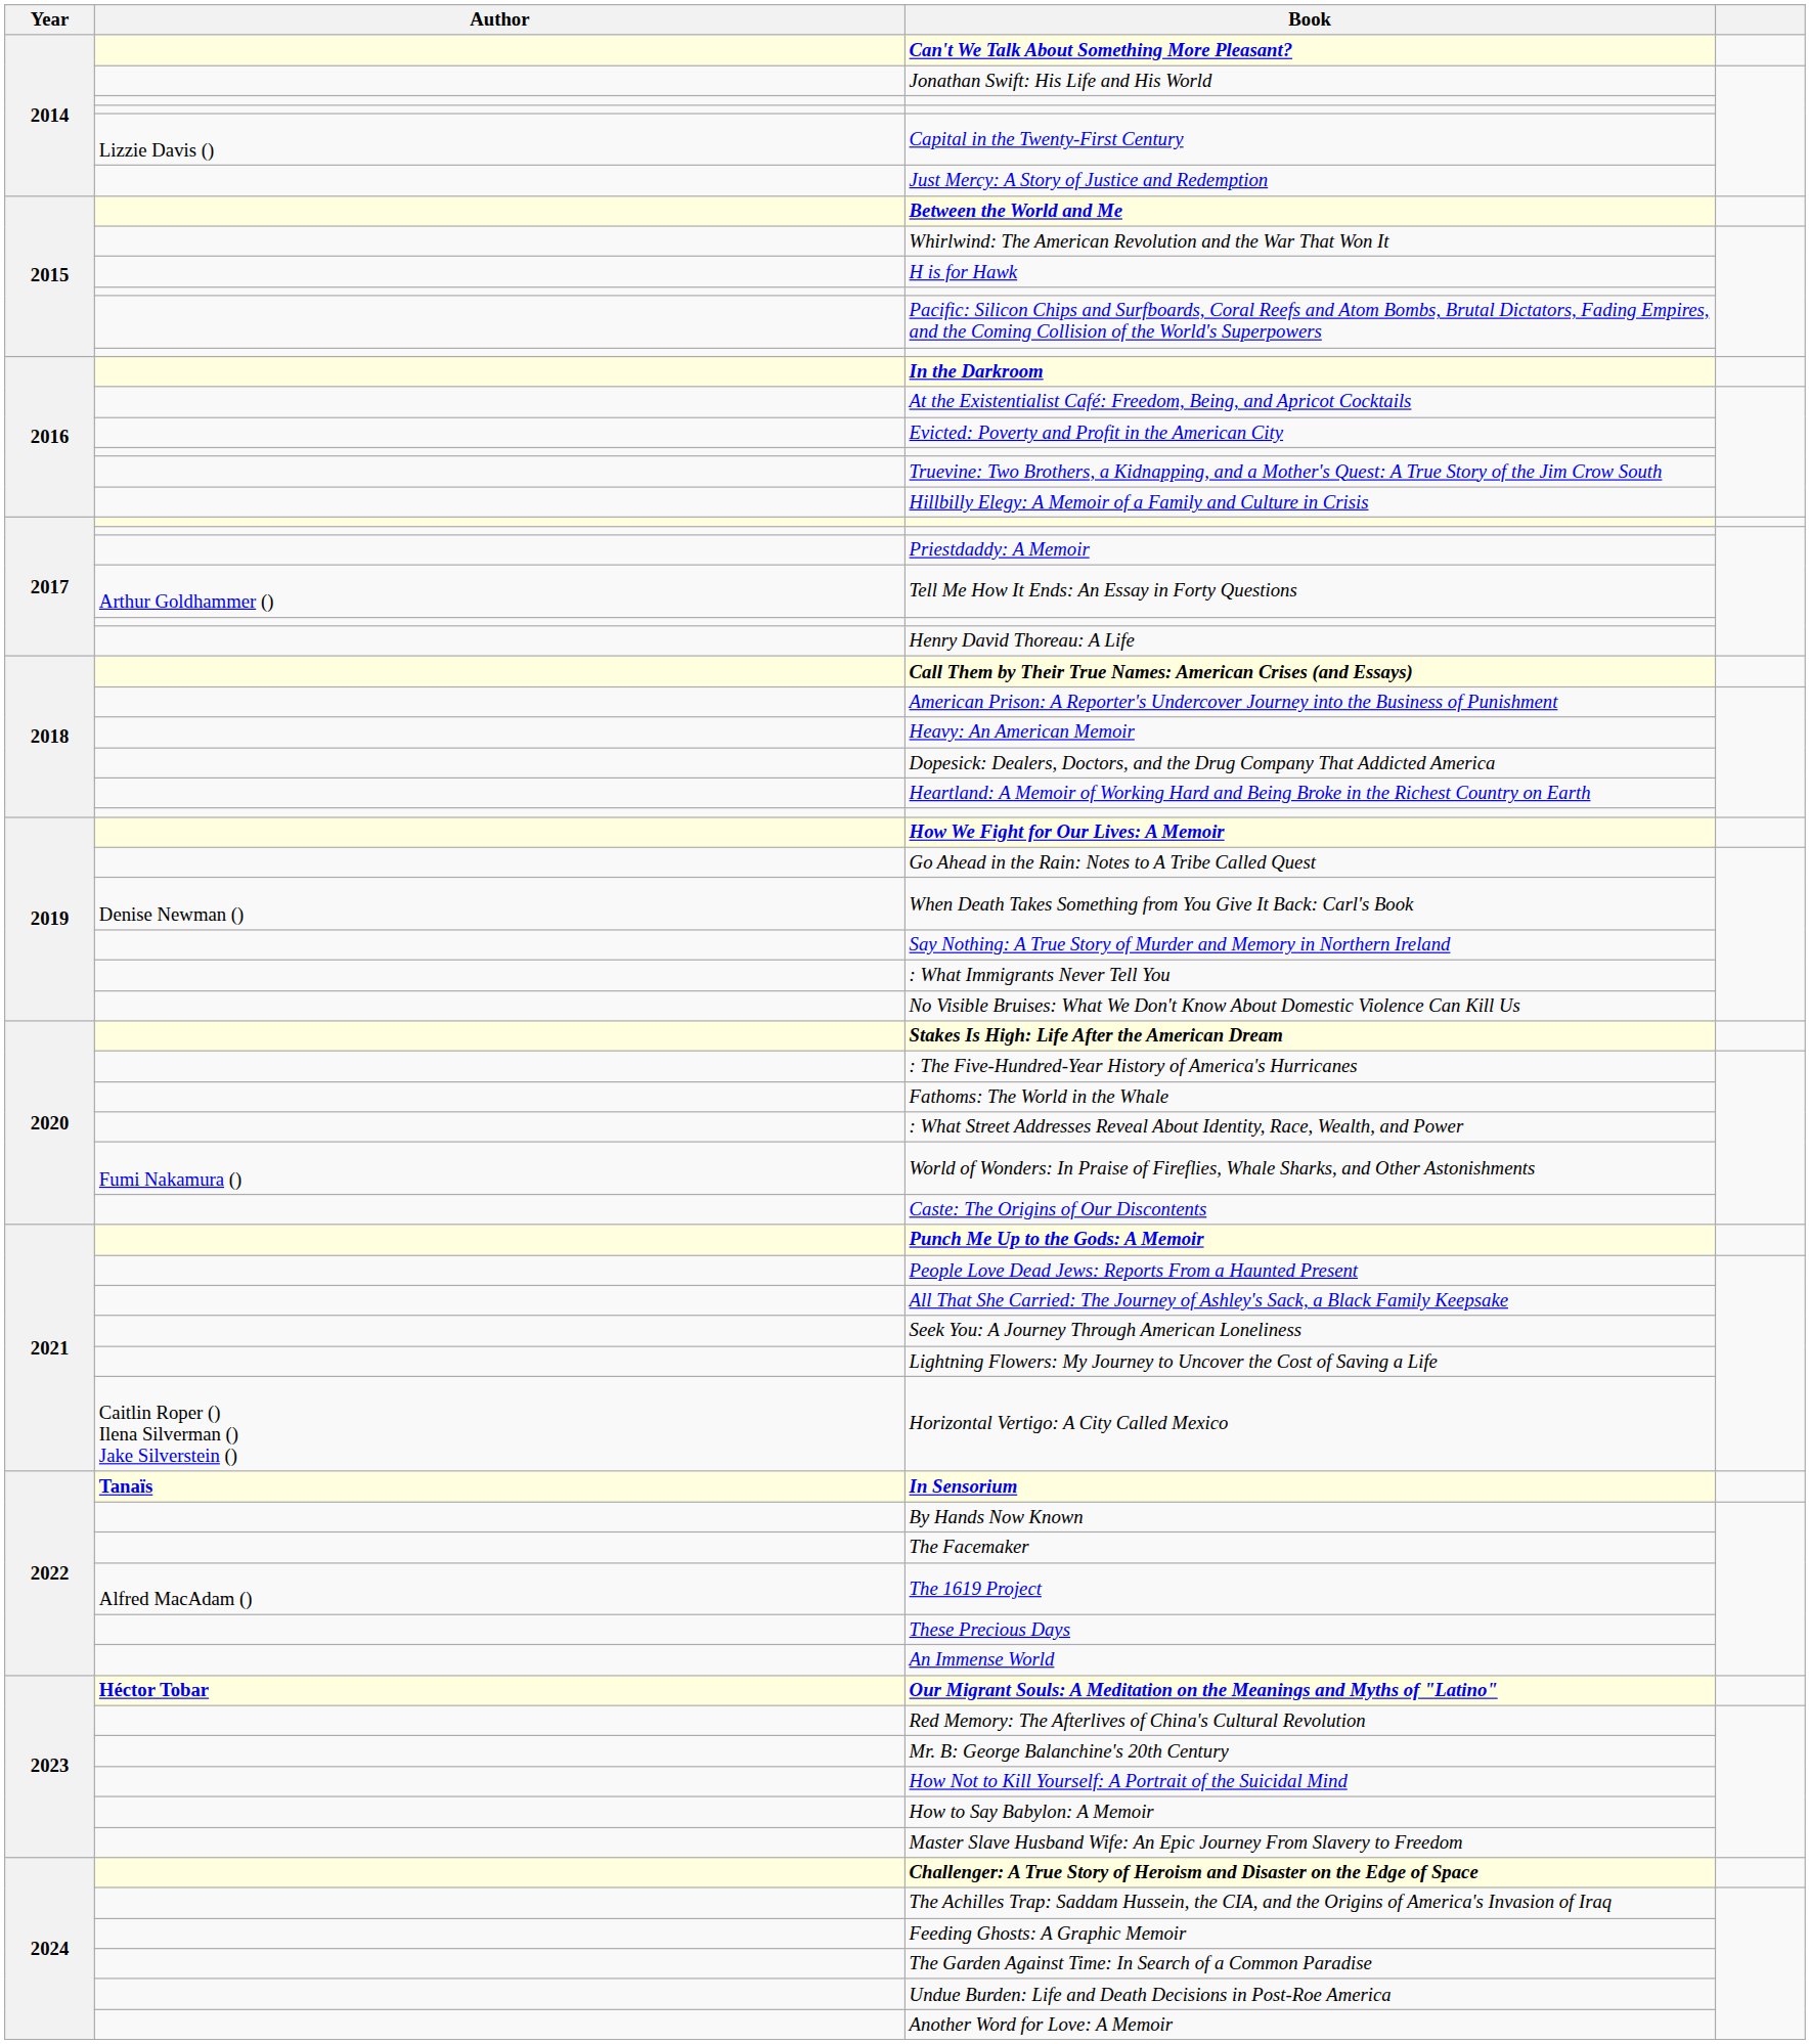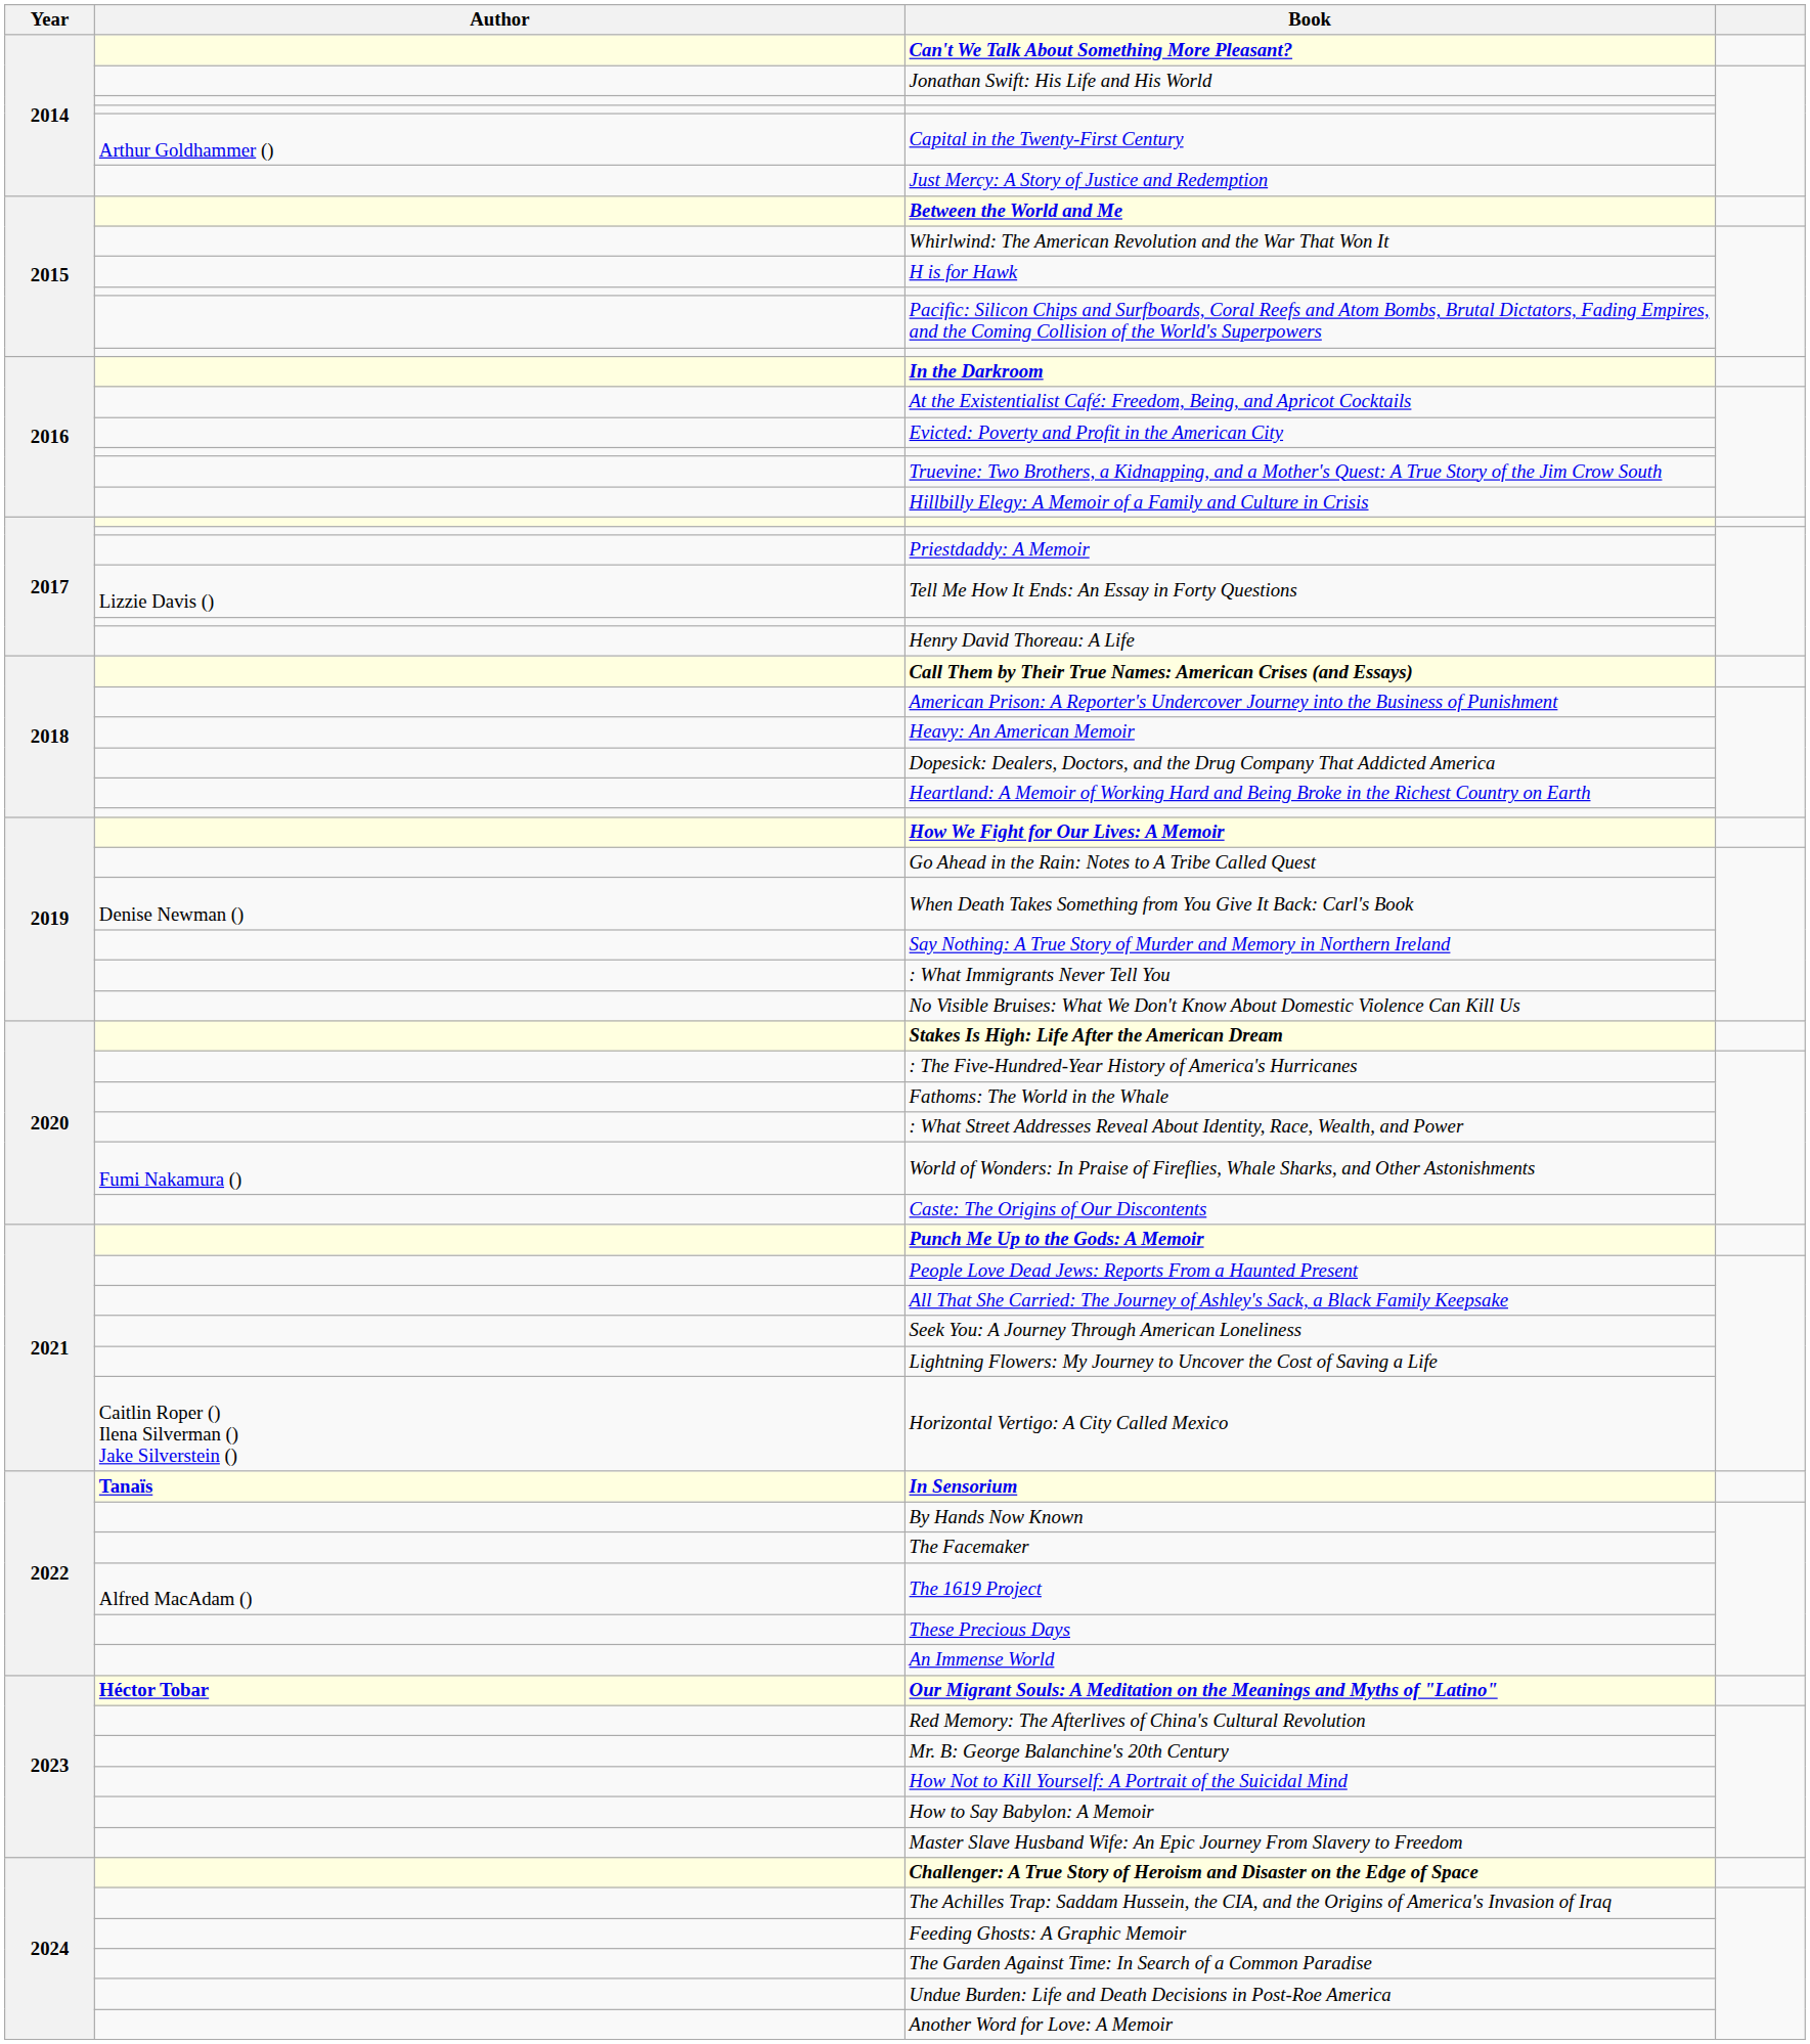 <table class="wikitable sortable mw-collapsible" width="95%" cellpadding="5">
 <tr>
 <th width=5%>Year</th>
 <th width=45%>Author</th>
 <th width=45%>Book</th>
 <th width=5%></th>
 </tr>
 <tr>
 <th rowspan="6">2014</th>
 <td style=" background:lightyellow;"><strong></strong></td>
 <td style=" background:lightyellow;"><strong><em><a href='#'>Can't We Talk About Something More Pleasant?</a></em></strong></td>
 <td></td>
 </tr>
 <tr>
 <td></td>
 <td><em>Jonathan Swift: His Life and His World</em></td>
 <td rowspan="5"></td>
 </tr>
 <tr>
 <td></td>
 <td><em></em></td>
 </tr>
 <tr>
 <td></td>
 <td><em></em></td>
 </tr>
 <tr>
-<td><br>Lizzie Davis ()</td>
+<td><br><a href='#'>Arthur Goldhammer</a> ()</td>
 <td><em><a href='#'>Capital in the Twenty-First Century</a></em></td>
 </tr>
 <tr>
 <td></td>
 <td><em><a href='#'>Just Mercy: A Story of Justice and Redemption</a></em></td>
 </tr>
 <tr>
 <th rowspan="6">2015</th>
 <td style=" background:lightyellow;"><strong></strong></td>
 <td style=" background:lightyellow;"><strong><em><a href='#'>Between the World and Me</a></em></strong></td>
 <td></td>
 </tr>
 <tr>
 <td></td>
 <td><em>Whirlwind: The American Revolution and the War That Won It</em></td>
 <td rowspan="5"></td>
 </tr>
 <tr>
 <td></td>
 <td><em><a href='#'>H is for Hawk</a></em></td>
 </tr>
 <tr>
 <td></td>
 <td><em></em></td>
 </tr>
 <tr>
 <td></td>
 <td><em><a href='#'>Pacific: Silicon Chips and Surfboards, Coral Reefs and Atom Bombs, Brutal Dictators, Fading Empires, and the Coming Collision of the World's Superpowers</a></em></td>
 </tr>
 <tr>
 <td></td>
 <td><em></em></td>
 </tr>
 <tr>
 <th rowspan="6">2016</th>
 <td style=" background:lightyellow;"><strong></strong></td>
 <td style=" background:lightyellow;"><strong><em><a href='#'>In the Darkroom</a></em></strong></td>
 <td></td>
 </tr>
 <tr>
 <td></td>
 <td><em><a href='#'>At the Existentialist Café: Freedom, Being, and Apricot Cocktails</a></em></td>
 <td rowspan="5"></td>
 </tr>
 <tr>
 <td></td>
 <td><em><a href='#'>Evicted: Poverty and Profit in the American City</a></em></td>
 </tr>
 <tr>
 <td></td>
 <td><em></em></td>
 </tr>
 <tr>
 <td></td>
 <td><em><a href='#'>Truevine: Two Brothers, a Kidnapping, and a Mother's Quest: A True Story of the Jim Crow South</a></em></td>
 </tr>
 <tr>
 <td></td>
 <td><em><a href='#'>Hillbilly Elegy: A Memoir of a Family and Culture in Crisis</a></em></td>
 </tr>
 <tr>
 <th rowspan="6">2017</th>
 <td style=" background:lightyellow;"><strong></strong></td>
 <td style=" background:lightyellow;"><strong><em></em></strong></td>
 <td></td>
 </tr>
 <tr>
 <td></td>
 <td><em></em></td>
 <td rowspan="5"></td>
 </tr>
 <tr>
 <td></td>
 <td><em><a href='#'>Priestdaddy: A Memoir</a></em></td>
 </tr>
 <tr>
-<td><br><a href='#'>Arthur Goldhammer</a> ()</td>
+<td><br>Lizzie Davis ()</td>
 <td><em>Tell Me How It Ends: An Essay in Forty Questions</em></td>
 </tr>
 <tr>
 <td></td>
 <td><em></em></td>
 </tr>
 <tr>
 <td></td>
 <td><em>Henry David Thoreau: A Life</em></td>
 </tr>
 <tr>
 <th rowspan="6">2018</th>
 <td style=" background:lightyellow;"><strong></strong></td>
 <td style=" background:lightyellow;"><strong><em>Call Them by Their True Names: American Crises (and Essays)</em></strong></td>
 <td></td>
 </tr>
 <tr>
 <td></td>
 <td><em><a href='#'>American Prison: A Reporter's Undercover Journey into the Business of Punishment</a></em></td>
 <td rowspan="5"></td>
 </tr>
 <tr>
 <td></td>
 <td><em><a href='#'>Heavy: An American Memoir</a></em></td>
 </tr>
 <tr>
 <td></td>
 <td><em>Dopesick: Dealers, Doctors, and the Drug Company That Addicted America</em></td>
 </tr>
 <tr>
 <td></td>
 <td><em><a href='#'>Heartland: A Memoir of Working Hard and Being Broke in the Richest Country on Earth</a></em></td>
 </tr>
 <tr>
 <td></td>
 <td><em></em></td>
 </tr>
 <tr>
 <th rowspan="6">2019</th>
 <td style=" background:lightyellow;"><strong></strong></td>
 <td style=" background:lightyellow;"><strong><em><a href='#'>How We Fight for Our Lives: A Memoir</a></em></strong></td>
 <td></td>
 </tr>
 <tr>
 <td></td>
 <td><em>Go Ahead in the Rain: Notes to A Tribe Called Quest</em></td>
 <td rowspan="5"></td>
 </tr>
 <tr>
 <td><br>Denise Newman ()</td>
 <td><em>When Death Takes Something from You Give It Back: Carl's Book</em></td>
 </tr>
 <tr>
 <td></td>
 <td><em><a href='#'>Say Nothing: A True Story of Murder and Memory in Northern Ireland</a></em></td>
 </tr>
 <tr>
 <td></td>
 <td><em>: What Immigrants Never Tell You</em></td>
 </tr>
 <tr>
 <td></td>
 <td><em>No Visible Bruises: What We Don't Know About Domestic Violence Can Kill Us</em></td>
 </tr>
 <tr>
 <th rowspan="6">2020</th>
 <td style=" background:lightyellow;"><strong></strong></td>
 <td style=" background:lightyellow;"><strong><em>Stakes Is High: Life After the American Dream</em></strong></td>
 <td></td>
 </tr>
 <tr>
 <td></td>
 <td><em>: The Five-Hundred-Year History of America's Hurricanes</em></td>
 <td rowspan="5"></td>
 </tr>
 <tr>
 <td></td>
 <td><em>Fathoms: The World in the Whale</em></td>
 </tr>
 <tr>
 <td></td>
 <td><em>: What Street Addresses Reveal About Identity, Race, Wealth, and Power</em></td>
 </tr>
 <tr>
 <td><br><a href='#'>Fumi Nakamura</a> ()</td>
 <td><em>World of Wonders: In Praise of Fireflies, Whale Sharks, and Other Astonishments</em></td>
 </tr>
 <tr>
 <td></td>
 <td><em><a href='#'>Caste: The Origins of Our Discontents</a></em></td>
 </tr>
 <tr>
 <th rowspan="6">2021</th>
 <td style=" background:lightyellow;"><strong></strong></td>
 <td style=" background:lightyellow;"><strong><em><a href='#'>Punch Me Up to the Gods: A Memoir</a></em></strong></td>
 <td></td>
 </tr>
 <tr>
 <td></td>
 <td><em><a href='#'>People Love Dead Jews: Reports From a Haunted Present</a></em></td>
 <td rowspan="5"></td>
 </tr>
 <tr>
 <td></td>
 <td><em><a href='#'>All That She Carried: The Journey of Ashley's Sack, a Black Family Keepsake</a></em></td>
 </tr>
 <tr>
 <td></td>
 <td><em>Seek You: A Journey Through American Loneliness</em></td>
 </tr>
 <tr>
 <td></td>
 <td><em>Lightning Flowers: My Journey to Uncover the Cost of Saving a Life</em></td>
 </tr>
 <tr>
 <td><br>Caitlin Roper ()<br>Ilena Silverman ()<br><a href='#'>Jake Silverstein</a> ()</td>
 <td><em>Horizontal Vertigo: A City Called Mexico</em></td>
 </tr>
 <tr>
 <th rowspan="6">2022</th>
 <td style=" background:lightyellow;"><strong><a href='#'>Tanaïs</a></strong></td>
 <td style=" background:lightyellow;"><strong><em><a href='#'>In Sensorium</a></em></strong></td>
 <td></td>
 </tr>
 <tr>
 <td></td>
 <td><em>By Hands Now Known</em></td>
 <td rowspan="5"></td>
 </tr>
 <tr>
 <td></td>
 <td><em>The Facemaker</em></td>
 </tr>
 <tr>
 <td><br>Alfred MacAdam ()</td>
 <td><em><a href='#'>The 1619 Project</a></em></td>
 </tr>
 <tr>
 <td></td>
 <td><em><a href='#'>These Precious Days</a></em></td>
 </tr>
 <tr>
 <td></td>
 <td><em><a href='#'>An Immense World</a></em></td>
 </tr>
 <tr>
 <th rowspan="6">2023</th>
 <td style=" background:lightyellow;"><strong><a href='#'>Héctor Tobar</a></strong></td>
 <td style=" background:lightyellow;"><strong><em><a href='#'>Our Migrant Souls: A Meditation on the Meanings and Myths of "Latino"</a></em></strong></td>
 <td></td>
 </tr>
 <tr>
 <td></td>
 <td><em>Red Memory: The Afterlives of China's Cultural Revolution</em></td>
 <td rowspan="5"></td>
 </tr>
 <tr>
 <td></td>
 <td><em>Mr. B: George Balanchine's 20th Century</em></td>
 </tr>
 <tr>
 <td></td>
 <td><em><a href='#'>How Not to Kill Yourself: A Portrait of the Suicidal Mind</a></em></td>
 </tr>
 <tr>
 <td></td>
 <td><em>How to Say Babylon: A Memoir</em></td>
 </tr>
 <tr>
 <td></td>
 <td><em>Master Slave Husband Wife: An Epic Journey From Slavery to Freedom</em></td>
 </tr>
 <tr>
 <th rowspan="6">2024</th>
 <td style=" background:lightyellow;"><strong></strong></td>
 <td style=" background:lightyellow;"><strong><em>Challenger: A True Story of Heroism and Disaster on the Edge of Space</em></strong></td>
 <td></td>
 </tr>
 <tr>
 <td></td>
 <td><em>The Achilles Trap: Saddam Hussein, the CIA, and the Origins of America's Invasion of Iraq</em></td>
 <td rowspan="5"></td>
 </tr>
 <tr>
 <td></td>
 <td><em>Feeding Ghosts: A Graphic Memoir</em></td>
 </tr>
 <tr>
 <td></td>
 <td><em>The Garden Against Time: In Search of a Common Paradise</em></td>
 </tr>
 <tr>
 <td></td>
 <td><em>Undue Burden: Life and Death Decisions in Post-Roe America</em></td>
 </tr>
 <tr>
 <td></td>
 <td><em>Another Word for Love: A Memoir</em></td>
 </tr>
 </table>
